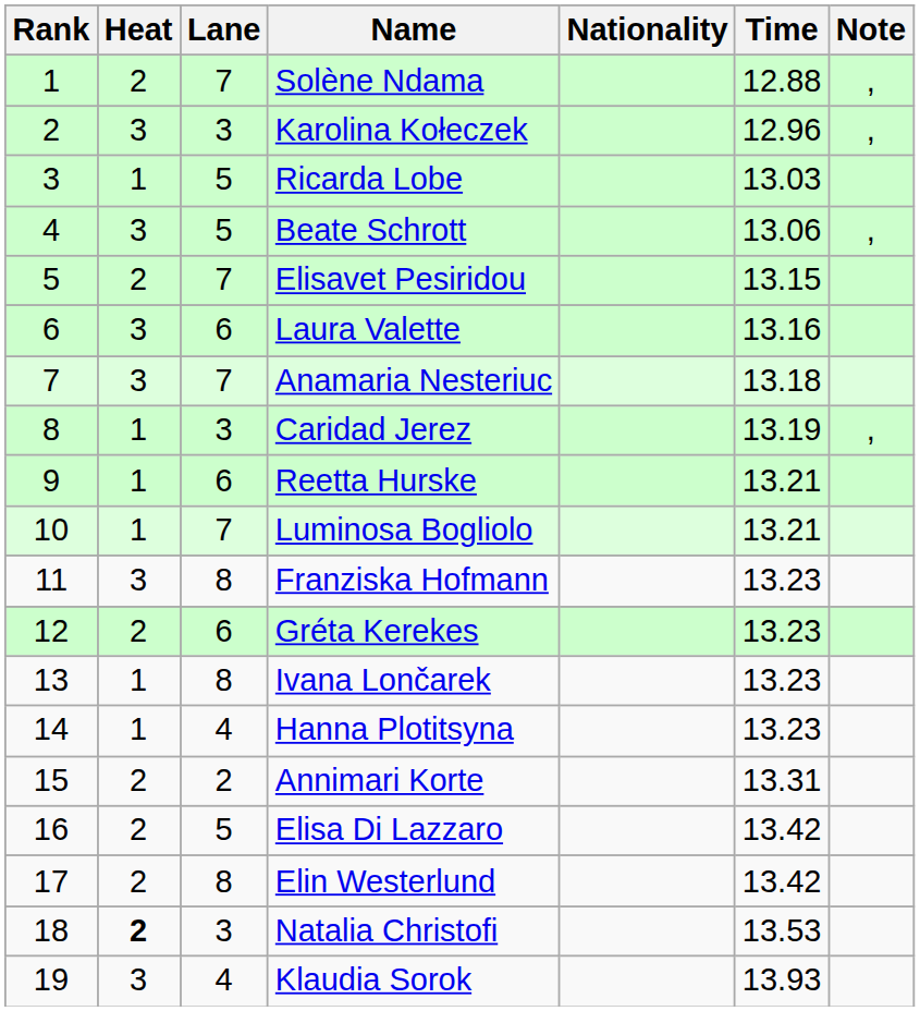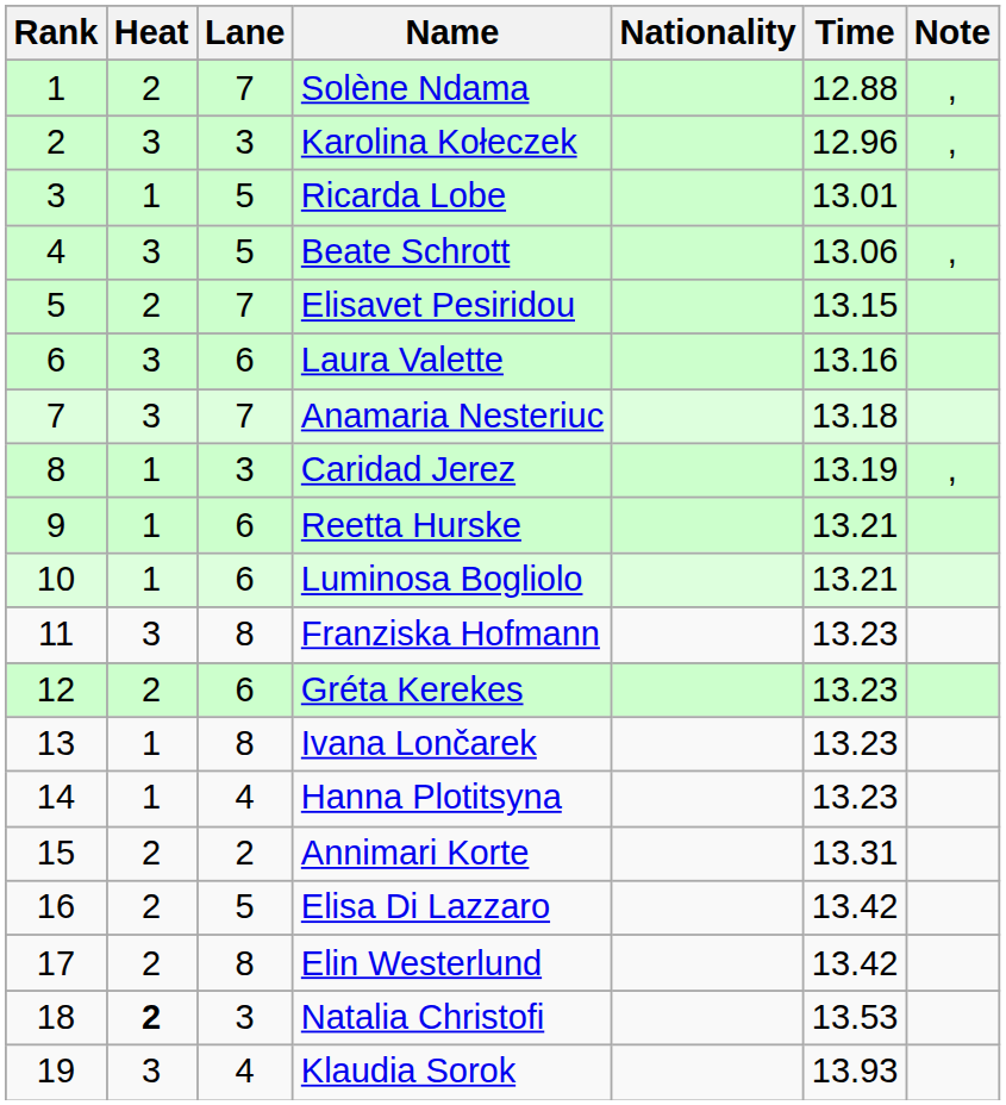 <table class="wikitable sortable" style="text-align:center">
 <tr>
 <th>Rank</th>
 <th>Heat</th>
 <th>Lane</th>
 <th>Name</th>
 <th>Nationality</th>
 <th>Time</th>
 <th>Note</th>
 </tr>
 <tr bgcolor=ccffcc>
 <td>1</td>
 <td>2</td>
 <td>7</td>
 <td align=left><a href='#'>Solène Ndama</a></td>
 <td align=left></td>
 <td>12.88</td>
 <td>, </td>
 </tr>
 <tr bgcolor=ccffcc>
 <td>2</td>
 <td>3</td>
 <td>3</td>
 <td align=left><a href='#'>Karolina Kołeczek</a></td>
 <td align=left></td>
 <td>12.96</td>
 <td>, </td>
 </tr>
 <tr bgcolor=ccffcc>
 <td>3</td>
 <td>1</td>
 <td>5</td>
 <td align=left><a href='#'>Ricarda Lobe</a></td>
 <td align=left></td>
-<td>13.03</td>
+<td>13.01</td>
 <td></td>
 </tr>
 <tr bgcolor=ccffcc>
 <td>4</td>
 <td>3</td>
 <td>5</td>
 <td align=left><a href='#'>Beate Schrott</a></td>
 <td align=left></td>
 <td>13.06</td>
 <td>, </td>
 </tr>
 <tr bgcolor=ccffcc>
 <td>5</td>
 <td>2</td>
 <td>7</td>
 <td align=left><a href='#'>Elisavet Pesiridou</a></td>
 <td align=left></td>
 <td>13.15</td>
 <td></td>
 </tr>
 <tr bgcolor=ccffcc>
 <td>6</td>
 <td>3</td>
 <td>6</td>
 <td align=left><a href='#'>Laura Valette</a></td>
 <td align=left></td>
 <td>13.16</td>
 <td></td>
 </tr>
 <tr bgcolor=ddffdd>
 <td>7</td>
 <td>3</td>
 <td>7</td>
 <td align=left><a href='#'>Anamaria Nesteriuc</a></td>
 <td align=left></td>
 <td>13.18</td>
 <td></td>
 </tr>
 <tr bgcolor=ccffcc>
 <td>8</td>
 <td>1</td>
 <td>3</td>
 <td align=left><a href='#'>Caridad Jerez</a></td>
 <td align=left></td>
 <td>13.19</td>
 <td>, </td>
 </tr>
 <tr bgcolor=ccffcc>
 <td>9</td>
 <td>1</td>
 <td>6</td>
 <td align=left><a href='#'>Reetta Hurske</a></td>
 <td align=left></td>
 <td>13.21</td>
 <td></td>
 </tr>
 <tr bgcolor=ddffdd>
 <td>10</td>
 <td>1</td>
-<td>7</td>
+<td>6</td>
 <td align=left><a href='#'>Luminosa Bogliolo</a></td>
 <td align=left></td>
 <td>13.21</td>
 <td></td>
 </tr>
 <tr>
 <td>11</td>
 <td>3</td>
 <td>8</td>
 <td align=left><a href='#'>Franziska Hofmann</a></td>
 <td align=left></td>
 <td>13.23</td>
 <td></td>
 </tr>
 <tr bgcolor=ccffcc>
 <td>12</td>
 <td>2</td>
 <td>6</td>
 <td align=left><a href='#'>Gréta Kerekes</a></td>
 <td align=left></td>
 <td>13.23</td>
 <td></td>
 </tr>
 <tr>
 <td>13</td>
 <td>1</td>
 <td>8</td>
 <td align=left><a href='#'>Ivana Lončarek</a></td>
 <td align=left></td>
 <td>13.23</td>
 <td></td>
 </tr>
 <tr>
 <td>14</td>
 <td>1</td>
 <td>4</td>
 <td align=left><a href='#'>Hanna Plotitsyna</a></td>
 <td align=left></td>
 <td>13.23</td>
 <td></td>
 </tr>
 <tr>
 <td>15</td>
 <td>2</td>
 <td>2</td>
 <td align=left><a href='#'>Annimari Korte</a></td>
 <td align=left></td>
 <td>13.31</td>
 <td></td>
 </tr>
 <tr>
 <td>16</td>
 <td>2</td>
 <td>5</td>
 <td align=left><a href='#'>Elisa Di Lazzaro</a></td>
 <td align=left></td>
 <td>13.42</td>
 <td></td>
 </tr>
 <tr>
 <td>17</td>
 <td>2</td>
 <td>8</td>
 <td align=left><a href='#'>Elin Westerlund</a></td>
 <td align=left></td>
 <td>13.42</td>
 <td></td>
 </tr>
 <tr>
 <td>18</td>
 <td><strong>2</strong></td>
 <td>3</td>
 <td align=left><a href='#'>Natalia Christofi</a></td>
 <td align=left></td>
 <td>13.53</td>
 <td></td>
 </tr>
 <tr>
 <td>19</td>
 <td>3</td>
 <td>4</td>
 <td align=left><a href='#'>Klaudia Sorok</a></td>
 <td align=left></td>
 <td>13.93</td>
 <td></td>
 </tr>
 </table>
